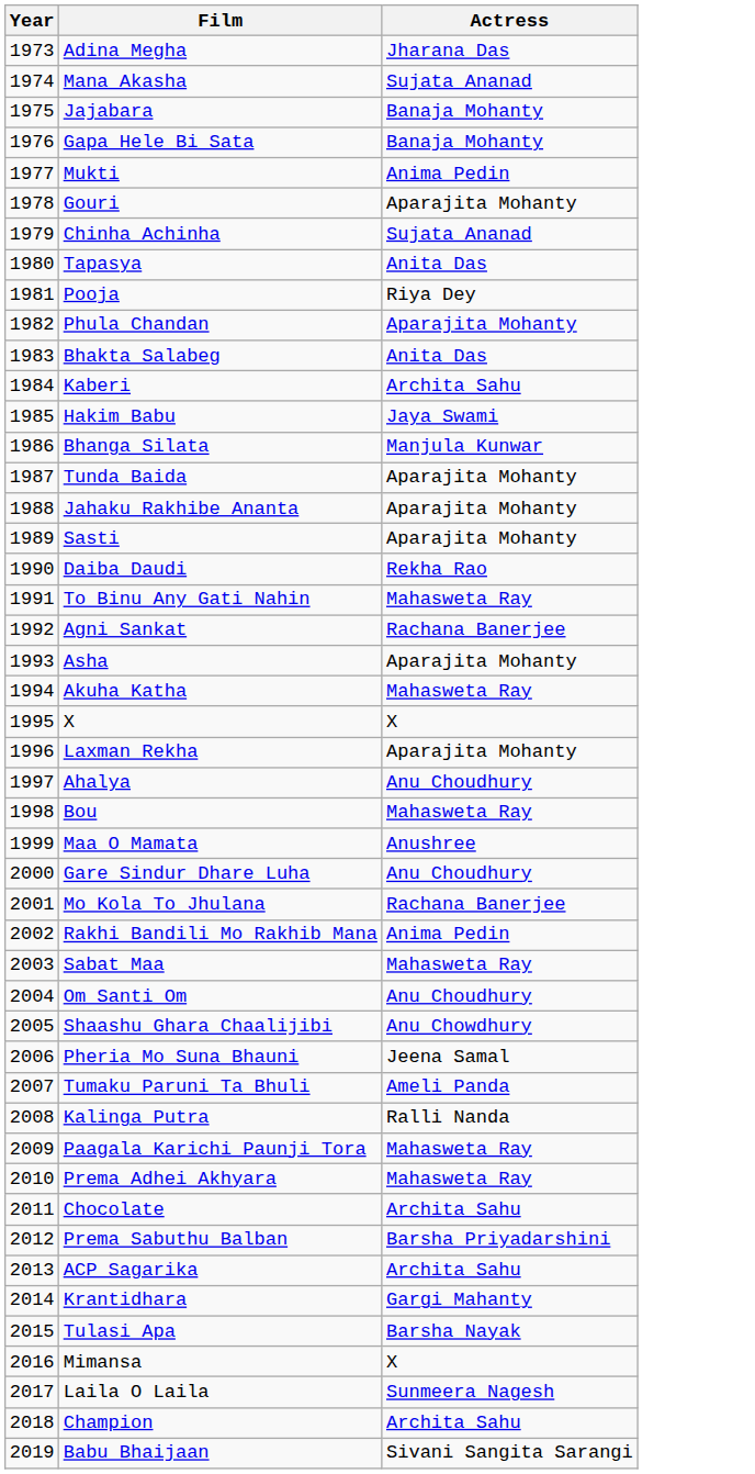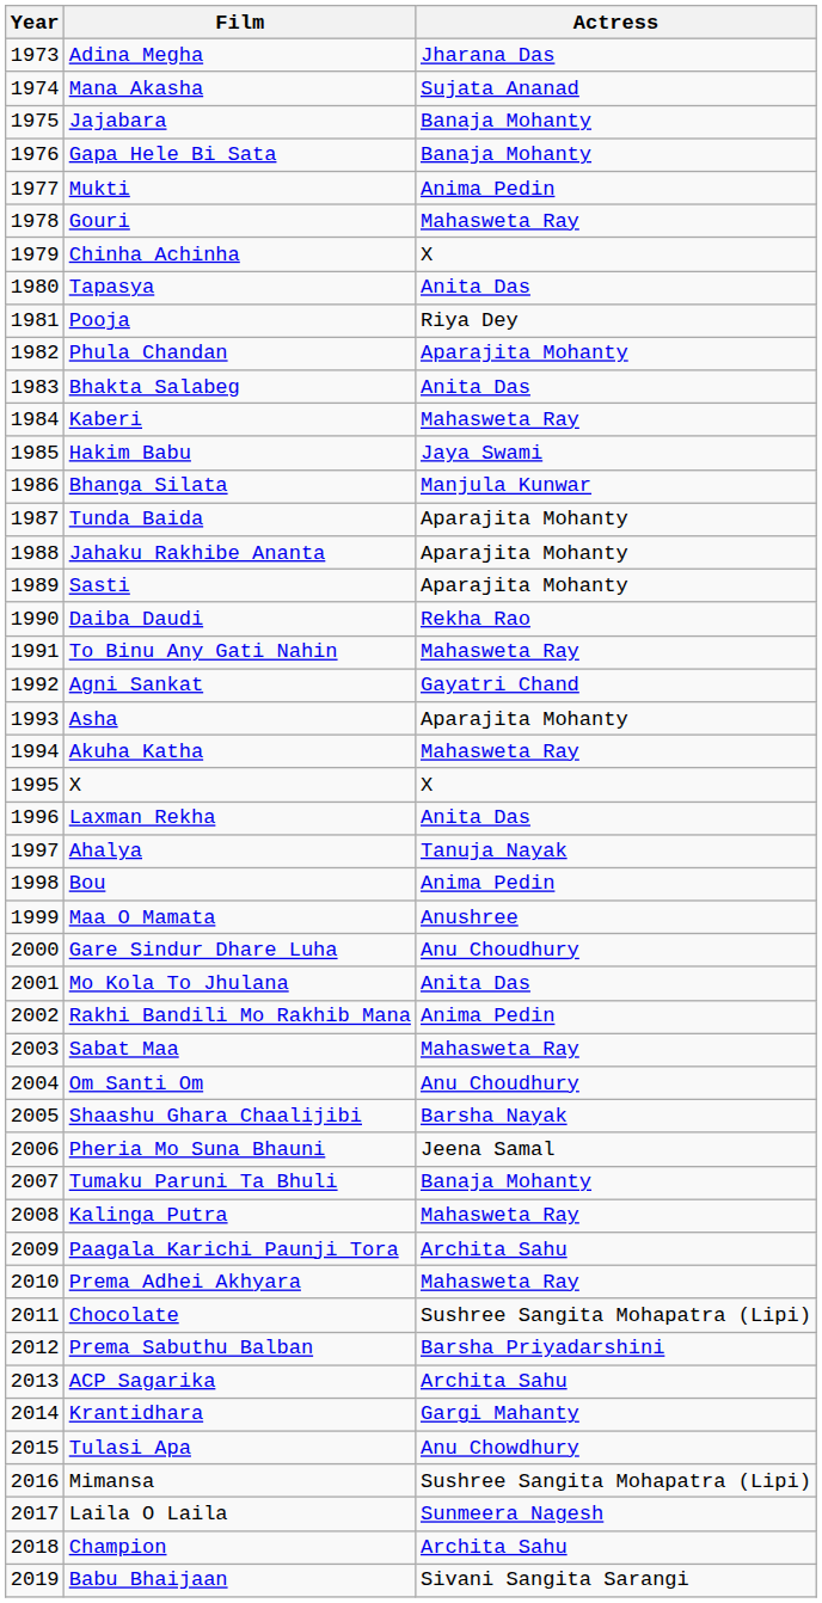 <table class="wikitable sortable">
 <tr>
 <th>Year</th>
 <th>Film</th>
 <th>Actress</th>
 </tr>
 <tr>
 <td>1973</td>
 <td><a href='#'>Adina Megha</a></td>
 <td><a href='#'>Jharana Das</a></td>
 </tr>
 <tr>
 <td>1974</td>
 <td><a href='#'>Mana Akasha</a></td>
 <td><a href='#'>Sujata Ananad</a></td>
 </tr>
 <tr>
 <td>1975</td>
 <td><a href='#'>Jajabara</a></td>
 <td><a href='#'>Banaja Mohanty</a></td>
 </tr>
 <tr>
 <td>1976</td>
 <td><a href='#'>Gapa Hele Bi Sata</a></td>
 <td><a href='#'>Banaja Mohanty</a></td>
 </tr>
 <tr>
 <td>1977</td>
 <td><a href='#'>Mukti</a></td>
 <td><a href='#'>Anima Pedin</a></td>
 </tr>
 <tr>
 <td>1978</td>
 <td><a href='#'>Gouri</a></td>
-<td>Aparajita Mohanty</td>
+<td><a href='#'>Mahasweta Ray</a></td>
 </tr>
 <tr>
 <td>1979</td>
 <td><a href='#'>Chinha Achinha</a></td>
-<td><a href='#'>Sujata Ananad</a></td>
+<td>X</td>
 </tr>
 <tr>
 <td>1980</td>
 <td><a href='#'>Tapasya</a></td>
 <td><a href='#'>Anita Das</a></td>
 </tr>
 <tr>
 <td>1981</td>
 <td><a href='#'>Pooja</a></td>
 <td>Riya Dey</td>
 </tr>
 <tr>
 <td>1982</td>
 <td><a href='#'>Phula Chandan</a></td>
 <td><a href='#'>Aparajita Mohanty</a></td>
 </tr>
 <tr>
 <td>1983</td>
 <td><a href='#'>Bhakta Salabeg</a></td>
 <td><a href='#'>Anita Das</a></td>
 </tr>
 <tr>
 <td>1984</td>
 <td><a href='#'>Kaberi</a></td>
-<td><a href='#'>Archita Sahu</a></td>
+<td><a href='#'>Mahasweta Ray</a></td>
 </tr>
 <tr>
 <td>1985</td>
 <td><a href='#'>Hakim Babu</a></td>
 <td><a href='#'>Jaya Swami</a></td>
 </tr>
 <tr>
 <td>1986</td>
 <td><a href='#'>Bhanga Silata</a></td>
 <td><a href='#'>Manjula Kunwar</a></td>
 </tr>
 <tr>
 <td>1987</td>
 <td><a href='#'>Tunda Baida</a></td>
 <td>Aparajita Mohanty</td>
 </tr>
 <tr>
 <td>1988</td>
 <td><a href='#'>Jahaku Rakhibe Ananta</a></td>
 <td>Aparajita Mohanty</td>
 </tr>
 <tr>
 <td>1989</td>
 <td><a href='#'>Sasti</a></td>
 <td>Aparajita Mohanty</td>
 </tr>
 <tr>
 <td>1990</td>
 <td><a href='#'>Daiba Daudi</a></td>
 <td><a href='#'>Rekha Rao</a></td>
 </tr>
 <tr>
 <td>1991</td>
 <td><a href='#'>To Binu Any Gati Nahin</a></td>
 <td><a href='#'>Mahasweta Ray</a></td>
 </tr>
 <tr>
 <td>1992</td>
 <td><a href='#'>Agni Sankat</a></td>
-<td><a href='#'>Rachana Banerjee</a></td>
+<td><a href='#'>Gayatri Chand</a></td>
 </tr>
 <tr>
 <td>1993</td>
 <td><a href='#'>Asha</a></td>
 <td>Aparajita Mohanty</td>
 </tr>
 <tr>
 <td>1994</td>
 <td><a href='#'>Akuha Katha</a></td>
 <td><a href='#'>Mahasweta Ray</a></td>
 </tr>
 <tr>
 <td>1995</td>
 <td>X</td>
 <td>X</td>
 </tr>
 <tr>
 <td>1996</td>
 <td><a href='#'>Laxman Rekha</a></td>
-<td>Aparajita Mohanty</td>
+<td><a href='#'>Anita Das</a></td>
 </tr>
 <tr>
 <td>1997</td>
 <td><a href='#'>Ahalya</a></td>
-<td><a href='#'>Anu Choudhury</a></td>
+<td><a href='#'>Tanuja Nayak</a></td>
 </tr>
 <tr>
 <td>1998</td>
 <td><a href='#'>Bou</a></td>
-<td><a href='#'>Mahasweta Ray</a></td>
+<td><a href='#'>Anima Pedin</a></td>
 </tr>
 <tr>
 <td>1999</td>
 <td><a href='#'>Maa O Mamata</a></td>
 <td><a href='#'>Anushree</a></td>
 </tr>
 <tr>
 <td>2000</td>
 <td><a href='#'>Gare Sindur Dhare Luha</a></td>
 <td><a href='#'>Anu Choudhury</a></td>
 </tr>
 <tr>
 <td>2001</td>
 <td><a href='#'>Mo Kola To Jhulana</a></td>
-<td><a href='#'>Rachana Banerjee</a></td>
+<td><a href='#'>Anita Das</a></td>
 </tr>
 <tr>
 <td>2002</td>
 <td><a href='#'>Rakhi Bandili Mo Rakhib Mana</a></td>
 <td><a href='#'>Anima Pedin</a></td>
 </tr>
 <tr>
 <td>2003</td>
 <td><a href='#'>Sabat Maa</a></td>
 <td><a href='#'>Mahasweta Ray</a></td>
 </tr>
 <tr>
 <td>2004</td>
 <td><a href='#'>Om Santi Om</a></td>
 <td><a href='#'>Anu Choudhury</a></td>
 </tr>
 <tr>
 <td>2005</td>
 <td><a href='#'>Shaashu Ghara Chaalijibi</a></td>
-<td><a href='#'>Anu Chowdhury</a></td>
+<td><a href='#'>Barsha Nayak</a></td>
 </tr>
 <tr>
 <td>2006</td>
 <td><a href='#'>Pheria Mo Suna Bhauni</a></td>
 <td>Jeena Samal</td>
 </tr>
 <tr>
 <td>2007</td>
 <td><a href='#'>Tumaku Paruni Ta Bhuli</a></td>
-<td><a href='#'>Ameli Panda</a></td>
+<td><a href='#'>Banaja Mohanty</a></td>
 </tr>
 <tr>
 <td>2008</td>
 <td><a href='#'>Kalinga Putra</a></td>
-<td>Ralli Nanda</td>
+<td><a href='#'>Mahasweta Ray</a></td>
 </tr>
 <tr>
 <td>2009</td>
 <td><a href='#'>Paagala Karichi Paunji Tora</a></td>
-<td><a href='#'>Mahasweta Ray</a></td>
+<td><a href='#'>Archita Sahu</a></td>
 </tr>
 <tr>
 <td>2010</td>
 <td><a href='#'>Prema Adhei Akhyara</a></td>
 <td><a href='#'>Mahasweta Ray</a></td>
 </tr>
 <tr>
 <td>2011</td>
 <td><a href='#'>Chocolate</a></td>
-<td><a href='#'>Archita Sahu</a></td>
+<td>Sushree Sangita Mohapatra (Lipi)</td>
 </tr>
 <tr>
 <td>2012</td>
 <td><a href='#'>Prema Sabuthu Balban</a></td>
 <td><a href='#'>Barsha Priyadarshini</a></td>
 </tr>
 <tr>
 <td>2013</td>
 <td><a href='#'>ACP Sagarika</a></td>
 <td><a href='#'>Archita Sahu</a></td>
 </tr>
 <tr>
 <td>2014</td>
 <td><a href='#'>Krantidhara</a></td>
 <td><a href='#'>Gargi Mahanty</a></td>
 </tr>
 <tr>
 <td>2015</td>
 <td><a href='#'>Tulasi Apa</a></td>
-<td><a href='#'>Barsha Nayak</a></td>
+<td><a href='#'>Anu Chowdhury</a></td>
 </tr>
 <tr>
 <td>2016</td>
 <td>Mimansa</td>
-<td>X</td>
+<td>Sushree Sangita Mohapatra (Lipi)</td>
 </tr>
 <tr>
 <td>2017</td>
 <td>Laila O Laila</td>
 <td><a href='#'>Sunmeera Nagesh</a></td>
 </tr>
 <tr>
 <td>2018</td>
 <td><a href='#'>Champion</a></td>
 <td><a href='#'>Archita Sahu</a></td>
 </tr>
 <tr>
 <td>2019</td>
 <td><a href='#'>Babu Bhaijaan</a></td>
 <td>Sivani Sangita Sarangi</td>
 </tr>
 </table>
